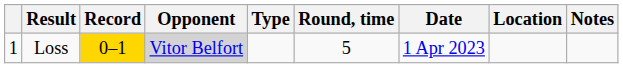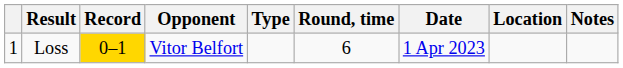 <table class="wikitable" style="text-align:center">
 <tr>
 <th></th>
 <th>Result</th>
 <th>Record</th>
 <th>Opponent</th>
 <th>Type</th>
 <th>Round, time</th>
 <th>Date</th>
 <th>Location</th>
 <th>Notes</th>
 </tr>
 <tr>
 <td>1</td>
 <td>Loss</td>
 <td style="background: gold;">0–1</td>
-<td align=left style="background: lightgrey;"><a href='#'>Vitor Belfort</a></td>
+<td align=left><a href='#'>Vitor Belfort</a></td>
 <td></td>
-<td>5</td>
+<td>6</td>
 <td><a href='#'>1 Apr 2023</a></td>
 <td align=left></td>
 <td></td>
 </tr>
 </table>
